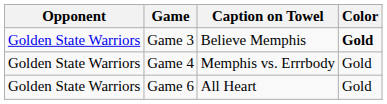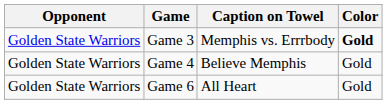 <table class="wikitable">
 <tr>
 <th>Opponent</th>
 <th>Game</th>
 <th>Caption on Towel</th>
 <th>Color</th>
 </tr>
 <tr>
 <td><a href='#'>Golden State Warriors</a></td>
 <td>Game 3</td>
-<td>Believe Memphis</td>
+<td>Memphis vs. Errrbody</td>
 <td><strong>Gold</strong></td>
 </tr>
 <tr>
 <td>Golden State Warriors</td>
 <td>Game 4</td>
-<td>Memphis vs. Errrbody</td>
+<td>Believe Memphis</td>
 <td>Gold</td>
 </tr>
 <tr>
 <td>Golden State Warriors</td>
 <td>Game 6</td>
 <td>All Heart</td>
 <td>Gold</td>
 </tr>
 </table>
